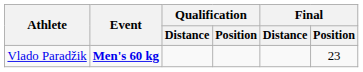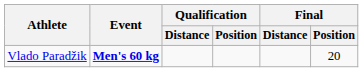 <table class=wikitable style="font-size:90%">
 <tr>
 <th rowspan="2">Athlete</th>
 <th rowspan="2">Event</th>
 <th colspan="2">Qualification</th>
 <th colspan="2">Final</th>
 </tr>
 <tr style="font-size:95%">
 <th>Distance</th>
 <th>Position</th>
 <th>Distance</th>
 <th>Position</th>
 </tr>
 <tr align=center>
 <td align=left><a href='#'>Vlado Paradžik</a></td>
 <td align=left><strong><a href='#'>Men's 60 kg</a></strong></td>
 <td></td>
 <td></td>
 <td></td>
-<td>23</td>
+<td>20</td>
 </tr>
 </table>
